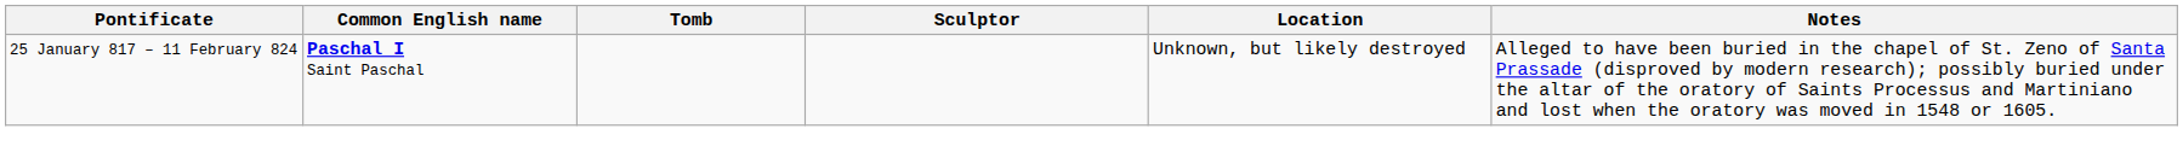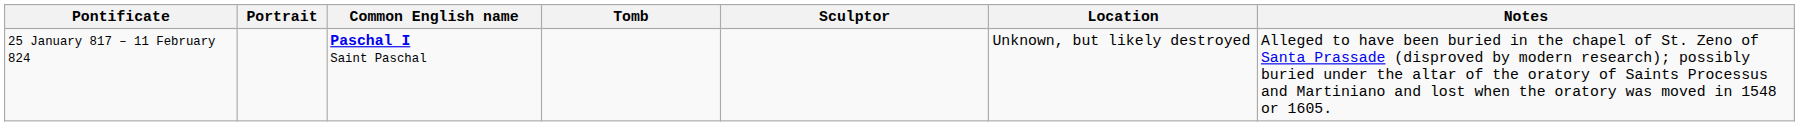 <table class=wikitable>
 <tr>
 <th width="13%">Pontificate</th>
+<th width="5%">Portrait</th>
 <th width="12%">Common English name</th>
 <th width="10%">Tomb</th>
 <th width="15%">Sculptor</th>
 <th width="15%">Location</th>
 <th width="30%">Notes</th>
 </tr>
 <tr valign="top">
 <td><small>25 January 817 – 11 February 824</small></td>
+<td></td>
 <td><strong><a href='#'>Paschal I</a></strong><br><small>Saint Paschal</small></td>
 <td></td>
 <td></td>
 <td>Unknown, but likely destroyed</td>
 <td>Alleged to have been buried in the chapel of St. Zeno of <a href='#'>Santa Prassade</a> (disproved by modern research); possibly buried under the altar of the oratory of Saints Processus and Martiniano and lost when the oratory was moved in 1548 or 1605.</td>
 </tr>
 </table>
